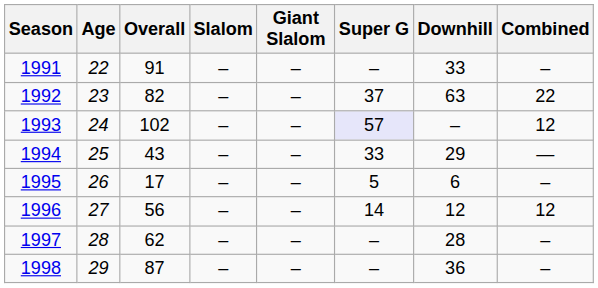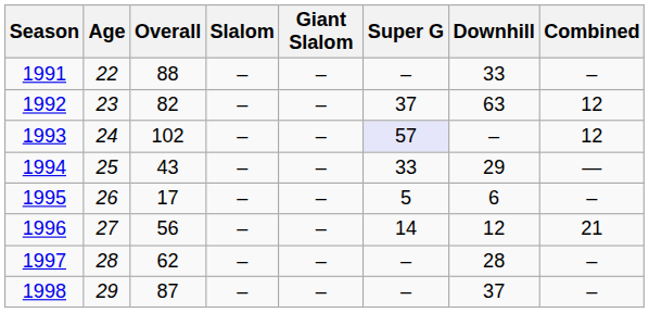 <table class=wikitable style="text-align:center">
 <tr>
 <th>Season</th>
 <th>Age</th>
 <th>Overall</th>
 <th>Slalom</th>
 <th>Giant<br> Slalom </th>
 <th>Super G</th>
 <th>Downhill</th>
 <th>Combined</th>
 </tr>
 <tr>
 <td><a href='#'>1991</a></td>
 <td><em>22</em></td>
-<td>91</td>
+<td>88</td>
 <td>–</td>
 <td>–</td>
 <td>–</td>
 <td>33</td>
 <td>–</td>
 </tr>
 <tr>
 <td><a href='#'>1992</a></td>
 <td><em>23</em></td>
 <td>82</td>
 <td>–</td>
 <td>–</td>
 <td>37</td>
 <td>63</td>
-<td>22</td>
+<td>12</td>
 </tr>
 <tr>
 <td><a href='#'>1993</a></td>
 <td><em>24</em></td>
 <td>102</td>
 <td>–</td>
 <td>–</td>
 <td style="background: lavender;">57</td>
 <td>–</td>
 <td>12</td>
 </tr>
 <tr>
 <td><a href='#'>1994</a></td>
 <td><em>25</em></td>
 <td>43</td>
 <td>–</td>
 <td>–</td>
 <td>33</td>
 <td>29</td>
 <td>—</td>
 </tr>
 <tr>
 <td><a href='#'>1995</a></td>
 <td><em>26</em></td>
 <td>17</td>
 <td>–</td>
 <td>–</td>
 <td>5</td>
 <td>6</td>
 <td>–</td>
 </tr>
 <tr>
 <td><a href='#'>1996</a></td>
 <td><em>27</em></td>
 <td>56</td>
 <td>–</td>
 <td>–</td>
 <td>14</td>
 <td>12</td>
-<td>12</td>
+<td>21</td>
 </tr>
 <tr>
 <td><a href='#'>1997</a></td>
 <td><em>28</em></td>
 <td>62</td>
 <td>–</td>
 <td>–</td>
 <td>–</td>
 <td>28</td>
 <td>–</td>
 </tr>
 <tr>
 <td><a href='#'>1998</a></td>
 <td><em>29</em></td>
 <td>87</td>
 <td>–</td>
 <td>–</td>
 <td>–</td>
-<td>36</td>
+<td>37</td>
 <td>–</td>
 </tr>
 </table>
